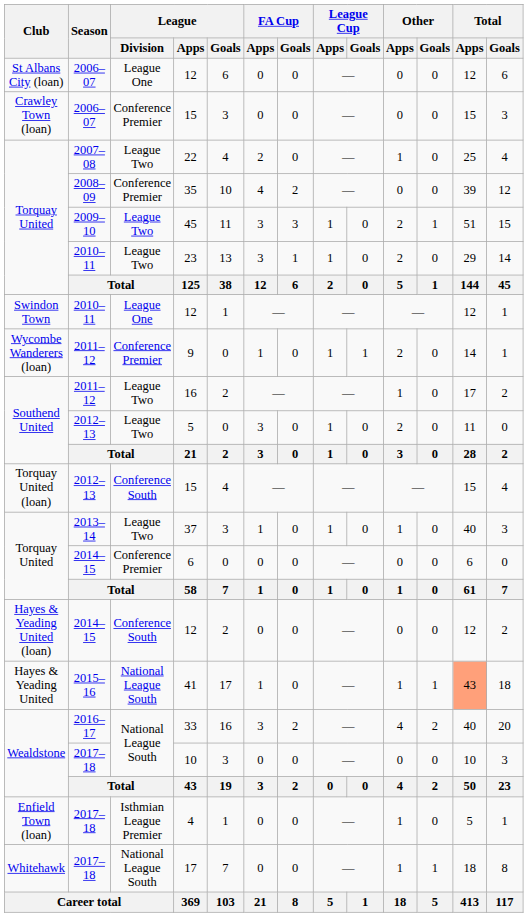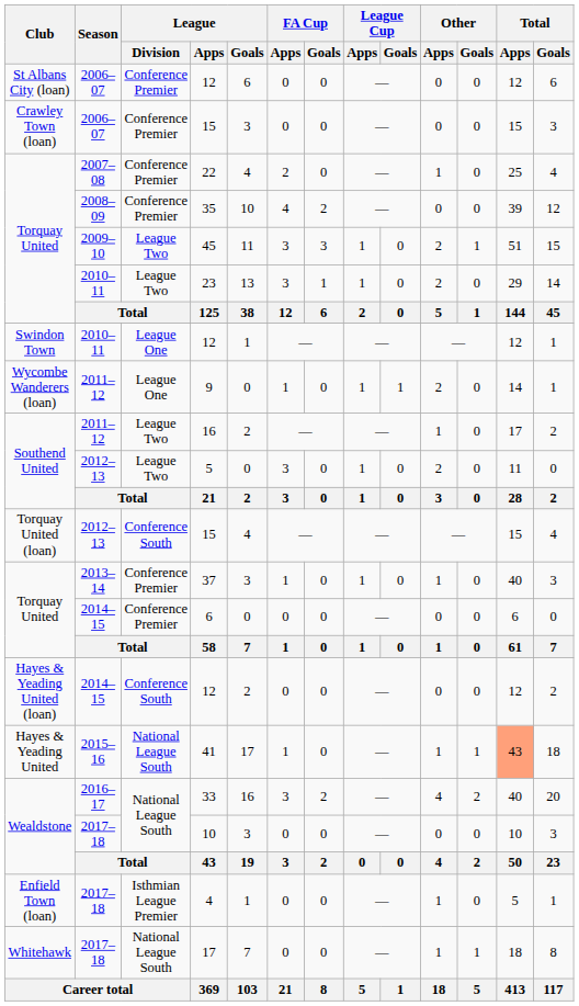 <table class="wikitable" style="text-align: center">
 <tr>
 <th rowspan="2">Club</th>
 <th rowspan="2">Season</th>
 <th colspan="3">League</th>
 <th colspan="2"><a href='#'>FA Cup</a></th>
 <th colspan="2"><a href='#'>League Cup</a></th>
 <th colspan="2">Other</th>
 <th colspan="2">Total</th>
 </tr>
 <tr>
 <th>Division</th>
 <th>Apps</th>
 <th>Goals</th>
 <th>Apps</th>
 <th>Goals</th>
 <th>Apps</th>
 <th>Goals</th>
 <th>Apps</th>
 <th>Goals</th>
 <th>Apps</th>
 <th>Goals</th>
 </tr>
 <tr>
 <td><a href='#'>St Albans City</a> (loan)</td>
 <td><a href='#'>2006–07</a></td>
-<td>League One</td>
+<td><a href='#'>Conference Premier</a></td>
 <td>12</td>
 <td>6</td>
 <td>0</td>
 <td>0</td>
 <td colspan="2">—</td>
 <td>0</td>
 <td>0</td>
 <td>12</td>
 <td>6</td>
 </tr>
 <tr>
 <td><a href='#'>Crawley Town</a> (loan)</td>
 <td><a href='#'>2006–07</a></td>
 <td>Conference Premier</td>
 <td>15</td>
 <td>3</td>
 <td>0</td>
 <td>0</td>
 <td colspan="2">—</td>
 <td>0</td>
 <td>0</td>
 <td>15</td>
 <td>3</td>
 </tr>
 <tr>
 <td rowspan="5"><a href='#'>Torquay United</a></td>
 <td><a href='#'>2007–08</a></td>
-<td>League Two</td>
+<td>Conference Premier</td>
 <td>22</td>
 <td>4</td>
 <td>2</td>
 <td>0</td>
 <td colspan="2">—</td>
 <td>1</td>
 <td>0</td>
 <td>25</td>
 <td>4</td>
 </tr>
 <tr>
 <td><a href='#'>2008–09</a></td>
 <td>Conference Premier</td>
 <td>35</td>
 <td>10</td>
 <td>4</td>
 <td>2</td>
 <td colspan="2">—</td>
 <td>0</td>
 <td>0</td>
 <td>39</td>
 <td>12</td>
 </tr>
 <tr>
 <td><a href='#'>2009–10</a></td>
 <td><a href='#'>League Two</a></td>
 <td>45</td>
 <td>11</td>
 <td>3</td>
 <td>3</td>
 <td>1</td>
 <td>0</td>
 <td>2</td>
 <td>1</td>
 <td>51</td>
 <td>15</td>
 </tr>
 <tr>
 <td><a href='#'>2010–11</a></td>
 <td>League Two</td>
 <td>23</td>
 <td>13</td>
 <td>3</td>
 <td>1</td>
 <td>1</td>
 <td>0</td>
 <td>2</td>
 <td>0</td>
 <td>29</td>
 <td>14</td>
 </tr>
 <tr>
 <th colspan="2">Total</th>
 <th>125</th>
 <th>38</th>
 <th>12</th>
 <th>6</th>
 <th>2</th>
 <th>0</th>
 <th>5</th>
 <th>1</th>
 <th>144</th>
 <th>45</th>
 </tr>
 <tr>
 <td><a href='#'>Swindon Town</a></td>
 <td><a href='#'>2010–11</a></td>
 <td><a href='#'>League One</a></td>
 <td>12</td>
 <td>1</td>
 <td colspan="2">—</td>
 <td colspan="2">—</td>
 <td colspan="2">—</td>
 <td>12</td>
 <td>1</td>
 </tr>
 <tr>
 <td><a href='#'>Wycombe Wanderers</a> (loan)</td>
 <td><a href='#'>2011–12</a></td>
-<td><a href='#'>Conference Premier</a></td>
+<td>League One</td>
 <td>9</td>
 <td>0</td>
 <td>1</td>
 <td>0</td>
 <td>1</td>
 <td>1</td>
 <td>2</td>
 <td>0</td>
 <td>14</td>
 <td>1</td>
 </tr>
 <tr>
 <td rowspan="3"><a href='#'>Southend United</a></td>
 <td><a href='#'>2011–12</a></td>
 <td>League Two</td>
 <td>16</td>
 <td>2</td>
 <td colspan="2">—</td>
 <td colspan="2">—</td>
 <td>1</td>
 <td>0</td>
 <td>17</td>
 <td>2</td>
 </tr>
 <tr>
 <td><a href='#'>2012–13</a></td>
 <td>League Two</td>
 <td>5</td>
 <td>0</td>
 <td>3</td>
 <td>0</td>
 <td>1</td>
 <td>0</td>
 <td>2</td>
 <td>0</td>
 <td>11</td>
 <td>0</td>
 </tr>
 <tr>
 <th colspan="2">Total</th>
 <th>21</th>
 <th>2</th>
 <th>3</th>
 <th>0</th>
 <th>1</th>
 <th>0</th>
 <th>3</th>
 <th>0</th>
 <th>28</th>
 <th>2</th>
 </tr>
 <tr>
 <td>Torquay United (loan)</td>
 <td><a href='#'>2012–13</a></td>
 <td><a href='#'>Conference South</a></td>
 <td>15</td>
 <td>4</td>
 <td colspan="2">—</td>
 <td colspan="2">—</td>
 <td colspan="2">—</td>
 <td>15</td>
 <td>4</td>
 </tr>
 <tr>
 <td rowspan="3">Torquay United</td>
 <td><a href='#'>2013–14</a></td>
-<td>League Two</td>
+<td>Conference Premier</td>
 <td>37</td>
 <td>3</td>
 <td>1</td>
 <td>0</td>
 <td>1</td>
 <td>0</td>
 <td>1</td>
 <td>0</td>
 <td>40</td>
 <td>3</td>
 </tr>
 <tr>
 <td><a href='#'>2014–15</a></td>
 <td>Conference Premier</td>
 <td>6</td>
 <td>0</td>
 <td>0</td>
 <td>0</td>
 <td colspan="2">—</td>
 <td>0</td>
 <td>0</td>
 <td>6</td>
 <td>0</td>
 </tr>
 <tr>
 <th colspan="2">Total</th>
 <th>58</th>
 <th>7</th>
 <th>1</th>
 <th>0</th>
 <th>1</th>
 <th>0</th>
 <th>1</th>
 <th>0</th>
 <th>61</th>
 <th>7</th>
 </tr>
 <tr>
 <td><a href='#'>Hayes & Yeading United</a> (loan)</td>
 <td><a href='#'>2014–15</a></td>
 <td><a href='#'>Conference South</a></td>
 <td>12</td>
 <td>2</td>
 <td>0</td>
 <td>0</td>
 <td colspan="2">—</td>
 <td>0</td>
 <td>0</td>
 <td>12</td>
 <td>2</td>
 </tr>
 <tr>
 <td>Hayes & Yeading United</td>
 <td><a href='#'>2015–16</a></td>
 <td><a href='#'>National League South</a></td>
 <td>41</td>
 <td>17</td>
 <td>1</td>
 <td>0</td>
 <td colspan="2">—</td>
 <td>1</td>
 <td>1</td>
 <td style="background: lightsalmon;">43</td>
 <td>18</td>
 </tr>
 <tr>
 <td rowspan="3"><a href='#'>Wealdstone</a></td>
 <td><a href='#'>2016–17</a></td>
 <td rowspan="2">National League South</td>
 <td>33</td>
 <td>16</td>
 <td>3</td>
 <td>2</td>
 <td colspan="2">—</td>
 <td>4</td>
 <td>2</td>
 <td>40</td>
 <td>20</td>
 </tr>
 <tr>
 <td><a href='#'>2017–18</a></td>
 <td>10</td>
 <td>3</td>
 <td>0</td>
 <td>0</td>
 <td colspan="2">—</td>
 <td>0</td>
 <td>0</td>
 <td>10</td>
 <td>3</td>
 </tr>
 <tr>
 <th colspan="2">Total</th>
 <th>43</th>
 <th>19</th>
 <th>3</th>
 <th>2</th>
 <th>0</th>
 <th>0</th>
 <th>4</th>
 <th>2</th>
 <th>50</th>
 <th>23</th>
 </tr>
 <tr>
 <td><a href='#'>Enfield Town</a> (loan)</td>
 <td><a href='#'>2017–18</a></td>
 <td rowspan="1">Isthmian League Premier</td>
 <td>4</td>
 <td>1</td>
 <td>0</td>
 <td>0</td>
 <td colspan="2">—</td>
 <td>1</td>
 <td>0</td>
 <td>5</td>
 <td>1</td>
 </tr>
 <tr>
 <td><a href='#'>Whitehawk</a></td>
 <td><a href='#'>2017–18</a></td>
 <td rowspan="1">National League South</td>
 <td>17</td>
 <td>7</td>
 <td>0</td>
 <td>0</td>
 <td colspan="2">—</td>
 <td>1</td>
 <td>1</td>
 <td>18</td>
 <td>8</td>
 </tr>
 <tr>
 <th colspan="3">Career total</th>
 <th>369</th>
 <th>103</th>
 <th>21</th>
 <th>8</th>
 <th>5</th>
 <th>1</th>
 <th>18</th>
 <th>5</th>
 <th>413</th>
 <th>117</th>
 </tr>
 </table>
